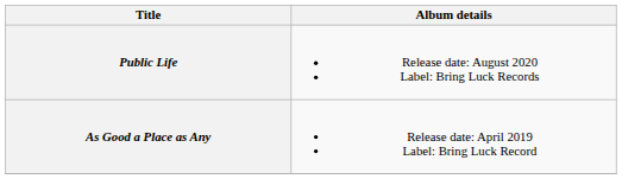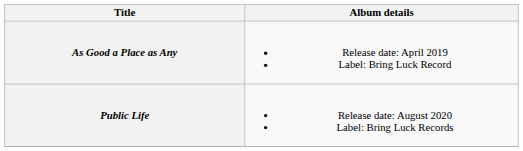 <table class="wikitable plainrowheaders" style="text-align:center;">
 <tr>
 <th style="width:22em;">Title</th>
 <th style="width:25em;">Album details</th>
 </tr>
 <tr>
+<th scope="row"><em>As Good a Place as Any</em> <br><small></small></th>
+<td><br><ul><li>Release date: April 2019</li><li>Label: Bring Luck Record</li></ul></td>
+</tr>
+<tr>
 <th scope="row"><em>Public Life</em> <br><small></small></th>
 <td><br><ul><li>Release date: August 2020</li><li>Label: Bring Luck Records</li></ul></td>
 </tr>
 <tr>
-<th scope="row"><em>As Good a Place as Any</em> <br><small></small></th>
-<td><br><ul><li>Release date: April 2019</li><li>Label: Bring Luck Record</li></ul></td>
-</tr>
-<tr>
 </tr>
 </table>
